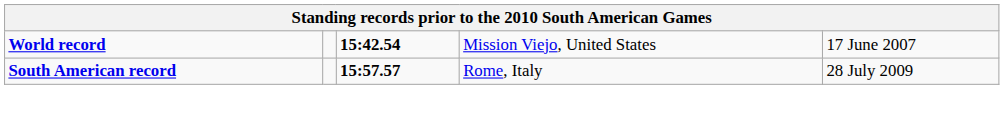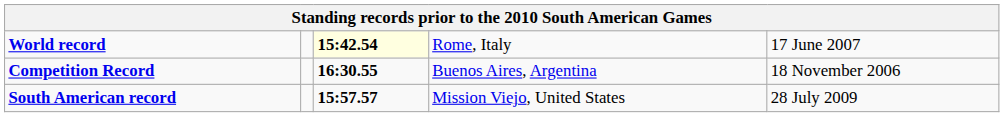 <table class="wikitable" width=75%>
 <tr>
 <th colspan="5">Standing records prior to the 2010 South American Games</th>
 </tr>
 <tr>
 <td><strong><a href='#'>World record</a></strong></td>
 <td></td>
-<td><strong>15:42.54</strong></td>
-<td><a href='#'>Mission Viejo</a>, United States</td>
+<td style="background: lightyellow;"><strong>15:42.54</strong></td>
+<td><a href='#'>Rome</a>, Italy</td>
 <td>17 June 2007</td>
+</tr>
+<tr>
+<td><strong><a href='#'>Competition Record</a></strong></td>
+<td></td>
+<td><strong>16:30.55</strong></td>
+<td><a href='#'>Buenos Aires</a>, <a href='#'>Argentina</a></td>
+<td>18 November 2006</td>
 </tr>
 <tr>
 <td><strong><a href='#'>South American record</a></strong></td>
 <td></td>
 <td><strong>15:57.57</strong></td>
-<td><a href='#'>Rome</a>, Italy</td>
+<td><a href='#'>Mission Viejo</a>, United States</td>
 <td>28 July 2009</td>
 </tr>
 </table>
